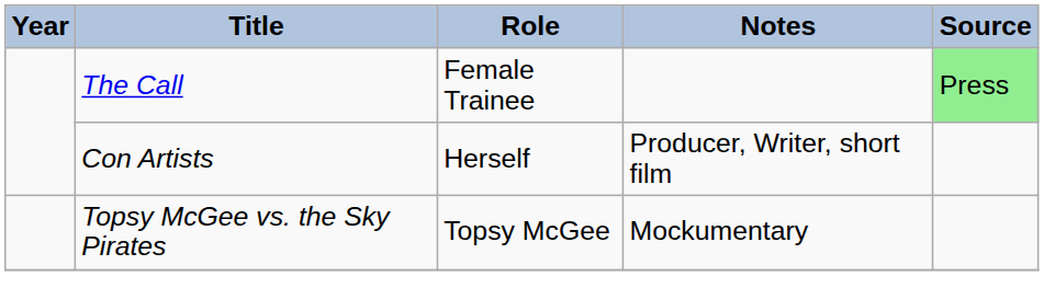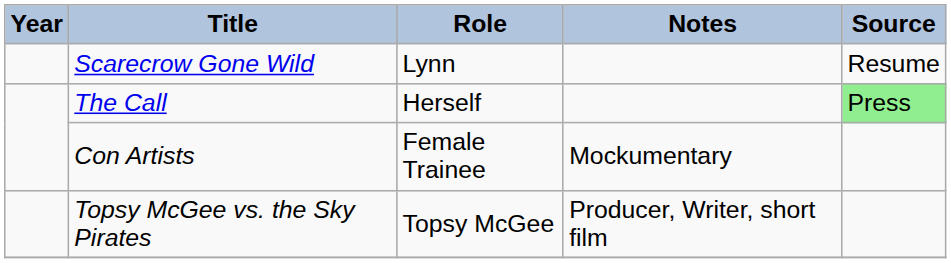 <table class="wikitable sortable plainrowheaders">
 <tr>
 <th style="background:#b0c4de;">Year </th>
 <th style="background:#b0c4de;">Title</th>
 <th style="background:#b0c4de;">Role</th>
 <th style="background:#b0c4de;" class="unsortable">Notes </th>
 <th style="background:#b0c4de;" class="unsortable">Source</th>
 </tr>
 <tr>
+<td></td>
+<td><em><a href='#'>Scarecrow Gone Wild</a></em></td>
+<td>Lynn</td>
+<td> </td>
+<td>Resume</td>
+</tr>
+<tr>
 <td rowspan="2"></td>
 <td><em><a href='#'>The Call</a></em></td>
-<td>Female Trainee</td>
+<td>Herself</td>
 <td> </td>
 <td style="background: lightgreen;">Press</td>
 </tr>
 <tr>
 <td><em>Con Artists</em></td>
-<td>Herself</td>
-<td>Producer, Writer, short film</td>
+<td>Female Trainee</td>
+<td>Mockumentary</td>
 <td></td>
 </tr>
 <tr>
 <td></td>
 <td><em>Topsy McGee vs. the Sky Pirates</em></td>
 <td>Topsy McGee</td>
-<td>Mockumentary</td>
+<td>Producer, Writer, short film</td>
 <td></td>
 </tr>
 <tr>
 </tr>
 </table>
